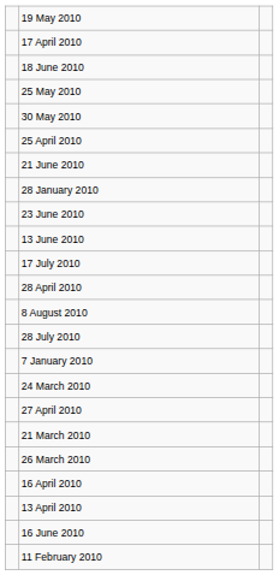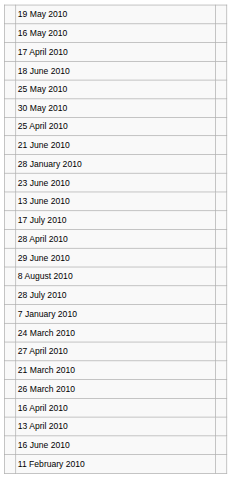 <table class="wikitable" style="font-size: 80%; float: left; width: 26em; margin-right: 1em; height: 700px">
 <tr>
 <td></td>
 <td>19 May 2010</td>
+<td></td>
+</tr>
+<tr>
+<td></td>
+<td>16 May 2010</td>
 <td></td>
 </tr>
 <tr>
 <td></td>
 <td>17 April 2010</td>
 <td></td>
 </tr>
 <tr>
 <td></td>
 <td>18 June 2010</td>
 <td></td>
 </tr>
 <tr>
 <td></td>
 <td>25 May 2010</td>
 <td></td>
 </tr>
 <tr>
 <td></td>
 <td>30 May 2010</td>
 <td></td>
 </tr>
 <tr>
 <td></td>
 <td>25 April 2010</td>
 <td></td>
 </tr>
 <tr>
 <td></td>
 <td>21 June 2010</td>
 <td></td>
 </tr>
 <tr>
 <td></td>
 <td>28 January 2010</td>
 <td></td>
 </tr>
 <tr>
 <td></td>
 <td>23 June 2010</td>
 <td></td>
 </tr>
 <tr>
 <td></td>
 <td>13 June 2010</td>
 <td></td>
 </tr>
 <tr>
 <td></td>
 <td>17 July 2010</td>
 <td></td>
 </tr>
 <tr>
 <td></td>
 <td>28 April 2010</td>
 <td></td>
 </tr>
 <tr>
 <td></td>
+<td>29 June 2010</td>
+<td></td>
+</tr>
+<tr>
+<td></td>
 <td>8 August 2010</td>
 <td></td>
 </tr>
 <tr>
 <td></td>
 <td>28 July 2010</td>
 <td></td>
 </tr>
 <tr>
 <td></td>
 <td>7 January 2010</td>
 <td></td>
 </tr>
 <tr>
 <td></td>
 <td>24 March 2010</td>
 <td></td>
 </tr>
 <tr>
 <td></td>
 <td>27 April 2010</td>
 <td></td>
 </tr>
 <tr>
 <td></td>
 <td>21 March 2010</td>
 <td></td>
 </tr>
 <tr>
 <td></td>
 <td>26 March 2010</td>
 <td></td>
 </tr>
 <tr>
 <td></td>
 <td>16 April 2010</td>
 <td></td>
 </tr>
 <tr>
 <td></td>
 <td>13 April 2010</td>
 <td></td>
 </tr>
 <tr>
 <td></td>
 <td>16 June 2010</td>
 <td></td>
 </tr>
 <tr>
 <td></td>
 <td>11 February 2010</td>
 <td></td>
 </tr>
 </table>
